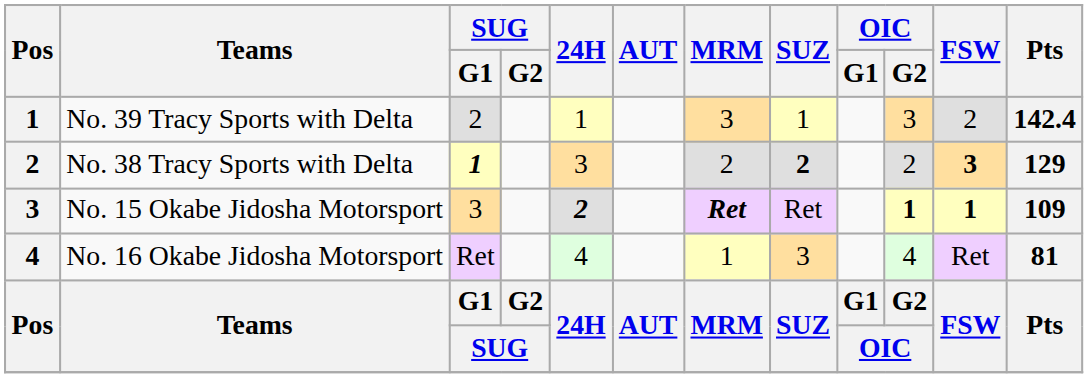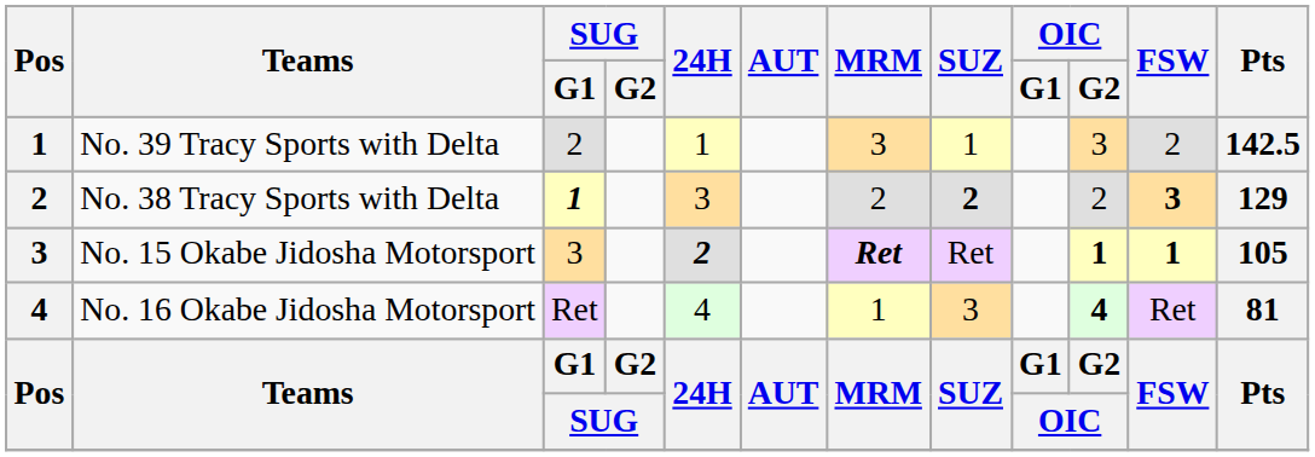 <table class="wikitable" style="font-size:85%; text-align:center">
 <tr>
 <th rowspan=2>Pos</th>
 <th rowspan=2>Teams</th>
 <th colspan=2><a href='#'>SUG</a></th>
 <th rowspan=2><a href='#'>24H</a></th>
 <th rowspan=2><a href='#'>AUT</a></th>
 <th rowspan=2><a href='#'>MRM</a></th>
 <th rowspan=2><a href='#'>SUZ</a></th>
 <th colspan=2><a href='#'>OIC</a></th>
 <th rowspan=2><a href='#'>FSW</a></th>
 <th rowspan=2>Pts</th>
 </tr>
 <tr>
 <th>G1</th>
 <th>G2</th>
 <th>G1</th>
 <th>G2</th>
 </tr>
 <tr>
 <th>1</th>
 <td align="left"> No. 39 Tracy Sports with Delta</td>
 <td style="background:#dfdfdf;">2</td>
 <td></td>
 <td style="background:#ffffbf;">1</td>
 <td></td>
 <td style="background:#ffdf9f;">3</td>
 <td style="background:#ffffbf;">1</td>
 <td></td>
 <td style="background:#ffdf9f;">3</td>
 <td style="background:#dfdfdf;">2</td>
-<th>142.4</th>
+<th>142.5</th>
 </tr>
 <tr>
 <th>2</th>
 <td align="left"> No. 38 Tracy Sports with Delta</td>
 <td style="background:#ffffbf;"><strong><em>1</em></strong></td>
 <td></td>
 <td style="background:#ffdf9f;">3</td>
 <td></td>
 <td style="background:#dfdfdf;">2</td>
 <td style="background:#dfdfdf;"><strong>2</strong></td>
 <td></td>
 <td style="background:#dfdfdf;">2</td>
 <td style="background:#ffdf9f;"><strong>3</strong></td>
 <th>129</th>
 </tr>
 <tr>
 <th>3</th>
 <td align="left"> No. 15 Okabe Jidosha Motorsport</td>
 <td style="background:#ffdf9f;">3</td>
 <td></td>
 <td style="background:#dfdfdf;"><strong><em>2</em></strong></td>
 <td></td>
 <td style="background:#efcfff;"><strong><em>Ret</em></strong></td>
 <td style="background:#efcfff;">Ret</td>
 <td></td>
 <td style="background:#ffffbf;"><strong>1</strong></td>
 <td style="background:#ffffbf;"><strong>1</strong></td>
-<th>109</th>
+<th>105</th>
 </tr>
 <tr>
 <th>4</th>
 <td align="left"> No. 16 Okabe Jidosha Motorsport</td>
 <td style="background:#efcfff;">Ret</td>
 <td></td>
 <td style="background:#dfffdf;">4</td>
 <td></td>
 <td style="background:#ffffbf;">1</td>
 <td style="background:#ffdf9f;">3</td>
 <td></td>
-<td style="background:#dfffdf;">4</td>
+<td style="background:#dfffdf;"><strong>4</strong></td>
 <td style="background:#efcfff;">Ret</td>
 <th>81</th>
 </tr>
 <tr>
 <th rowspan=2>Pos</th>
 <th rowspan=2>Teams</th>
 <th>G1</th>
 <th>G2</th>
 <th rowspan=2><a href='#'>24H</a></th>
 <th rowspan=2><a href='#'>AUT</a></th>
 <th rowspan=2><a href='#'>MRM</a></th>
 <th rowspan=2><a href='#'>SUZ</a></th>
 <th>G1</th>
 <th>G2</th>
 <th rowspan=2><a href='#'>FSW</a></th>
 <th rowspan=2>Pts</th>
 </tr>
 <tr>
 <th colspan=2><a href='#'>SUG</a></th>
 <th colspan=2><a href='#'>OIC</a></th>
 </tr>
 <tr>
 </tr>
 </table>
